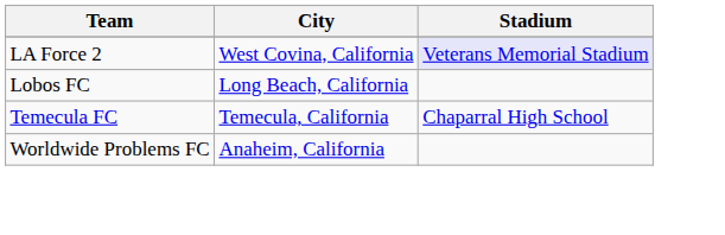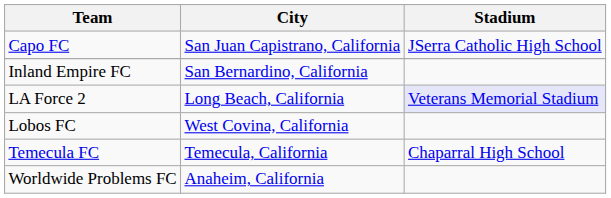 <table class="wikitable sortable">
 <tr>
 <th scope="col">Team</th>
 <th scope="col">City</th>
 <th scope="col">Stadium</th>
 </tr>
 <tr>
+<td><a href='#'>Capo FC</a></td>
+<td><a href='#'>San Juan Capistrano, California</a></td>
+<td><a href='#'>JSerra Catholic High School</a></td>
+</tr>
+<tr>
+</tr>
+<tr>
+<td>Inland Empire FC</td>
+<td><a href='#'>San Bernardino, California</a></td>
+<td></td>
 </tr>
 <tr>
 <td>LA Force 2</td>
-<td><a href='#'>West Covina, California</a></td>
+<td><a href='#'>Long Beach, California</a></td>
 <td style="background: lavender;"><a href='#'>Veterans Memorial Stadium</a></td>
 </tr>
 <tr>
 <td>Lobos FC</td>
-<td><a href='#'>Long Beach, California</a></td>
+<td><a href='#'>West Covina, California</a></td>
 <td></td>
 </tr>
 <tr>
 <td><a href='#'>Temecula FC</a></td>
 <td><a href='#'>Temecula, California</a></td>
 <td><a href='#'>Chaparral High School</a></td>
 </tr>
 <tr>
 <td>Worldwide Problems FC</td>
 <td><a href='#'>Anaheim, California</a></td>
 <td></td>
 </tr>
 </table>
